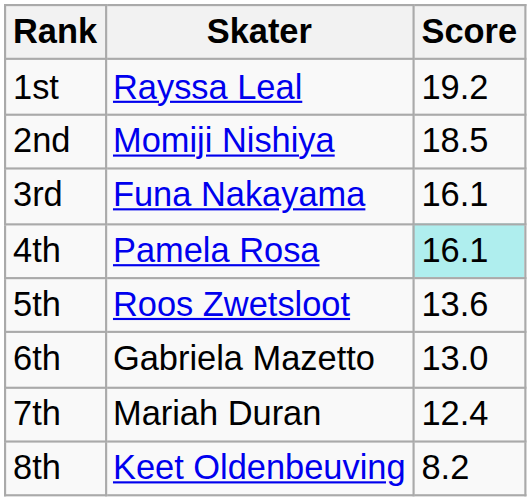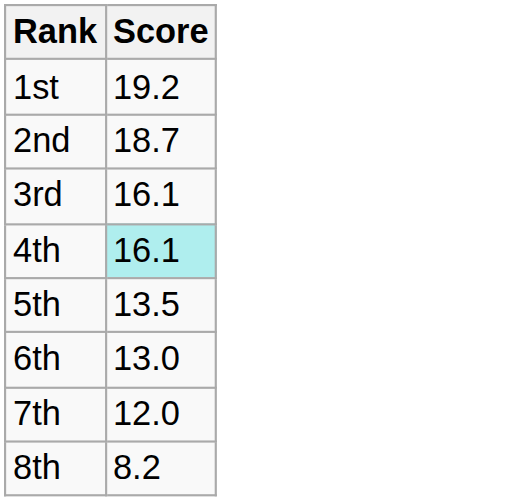 <table class="wikitable">
 <tr>
 <th>Rank</th>
-<th>Skater</th>
 <th>Score</th>
 </tr>
 <tr>
 <td>1st</td>
-<td><a href='#'>Rayssa Leal</a></td>
 <td>19.2</td>
 </tr>
 <tr>
 <td>2nd</td>
-<td><a href='#'>Momiji Nishiya</a></td>
-<td>18.5</td>
+<td>18.7</td>
 </tr>
 <tr>
 <td>3rd</td>
-<td><a href='#'>Funa Nakayama</a></td>
 <td>16.1</td>
 </tr>
 <tr>
 <td>4th</td>
-<td><a href='#'>Pamela Rosa</a></td>
 <td style="background: paleturquoise;">16.1</td>
 </tr>
 <tr>
 <td>5th</td>
-<td><a href='#'>Roos Zwetsloot</a></td>
-<td>13.6</td>
+<td>13.5</td>
 </tr>
 <tr>
 <td>6th</td>
-<td>Gabriela Mazetto</td>
 <td>13.0</td>
 </tr>
 <tr>
 <td>7th</td>
-<td>Mariah Duran</td>
-<td>12.4</td>
+<td>12.0</td>
 </tr>
 <tr>
 <td>8th</td>
-<td><a href='#'>Keet Oldenbeuving</a></td>
 <td>8.2</td>
 </tr>
 </table>
